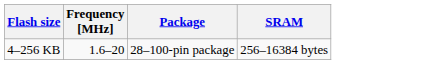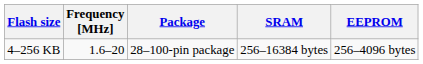 <table class="wikitable">
 <tr>
 <th><a href='#'>Flash size</a></th>
 <th>Frequency<br>[MHz]</th>
 <th><a href='#'>Package</a></th>
 <th><a href='#'>SRAM</a></th>
+<th><a href='#'>EEPROM</a></th>
 </tr>
 <tr align="right">
 <td>4–256 KB</td>
 <td>1.6–20</td>
 <td>28–100-pin package</td>
 <td>256–16384 bytes</td>
+<td>256–4096 bytes</td>
 </tr>
 </table>
